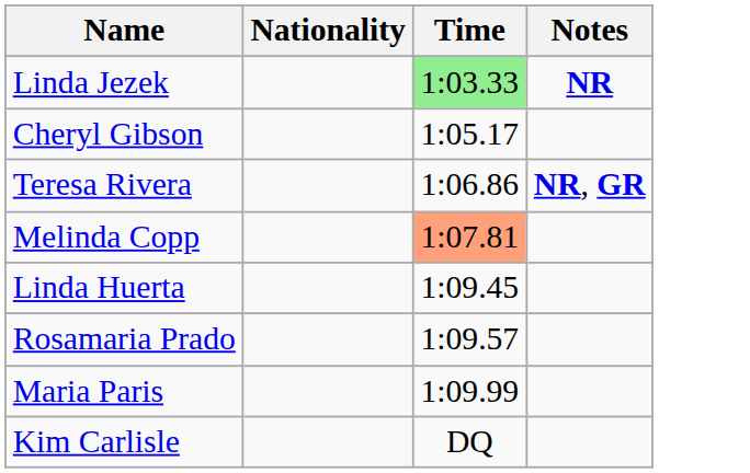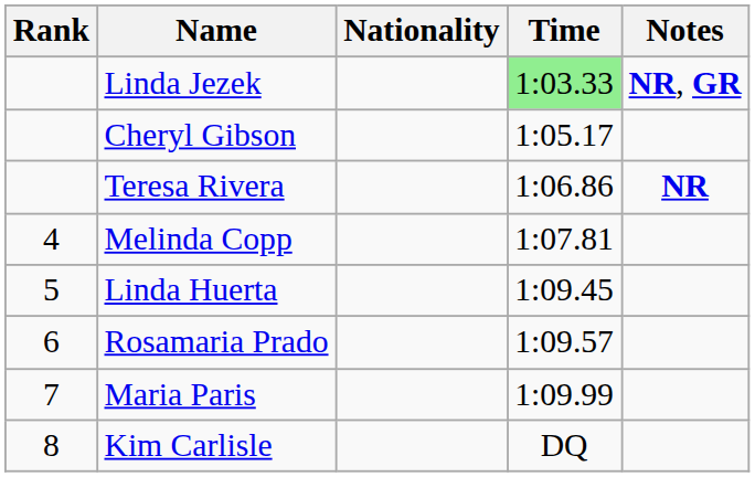 <table class="wikitable sortable" style="text-align:center">
 <tr>
+<th>Rank</th>
 <th>Name</th>
 <th>Nationality</th>
 <th>Time</th>
 <th>Notes</th>
 </tr>
 <tr>
+<td></td>
 <td align=left><a href='#'>Linda Jezek</a></td>
 <td align=left></td>
 <td style="background: lightgreen;">1:03.33</td>
-<td><strong><a href='#'>NR</a></strong></td>
+<td><strong><a href='#'>NR</a></strong>, <strong><a href='#'>GR</a></strong></td>
 </tr>
 <tr>
+<td></td>
 <td align=left><a href='#'>Cheryl Gibson</a></td>
 <td align=left></td>
 <td>1:05.17</td>
 <td></td>
 </tr>
 <tr>
+<td></td>
 <td align=left><a href='#'>Teresa Rivera</a></td>
 <td align=left></td>
 <td>1:06.86</td>
-<td><strong><a href='#'>NR</a></strong>, <strong><a href='#'>GR</a></strong></td>
+<td><strong><a href='#'>NR</a></strong></td>
 </tr>
 <tr>
+<td>4</td>
 <td align=left><a href='#'>Melinda Copp</a></td>
 <td align=left></td>
-<td style="background: lightsalmon;">1:07.81</td>
+<td>1:07.81</td>
 <td></td>
 </tr>
 <tr>
+<td>5</td>
 <td align=left><a href='#'>Linda Huerta</a></td>
 <td align=left></td>
 <td>1:09.45</td>
 <td></td>
 </tr>
 <tr>
+<td>6</td>
 <td align=left><a href='#'>Rosamaria Prado</a></td>
 <td align=left></td>
 <td>1:09.57</td>
 <td></td>
 </tr>
 <tr>
+<td>7</td>
 <td align=left><a href='#'>Maria Paris</a></td>
 <td align=left></td>
 <td>1:09.99</td>
 <td></td>
 </tr>
 <tr>
+<td>8</td>
 <td align=left><a href='#'>Kim Carlisle</a></td>
 <td align=left></td>
 <td>DQ</td>
 <td></td>
 </tr>
 </table>
